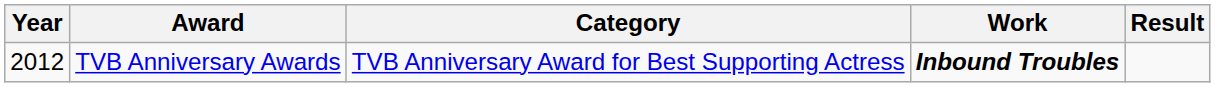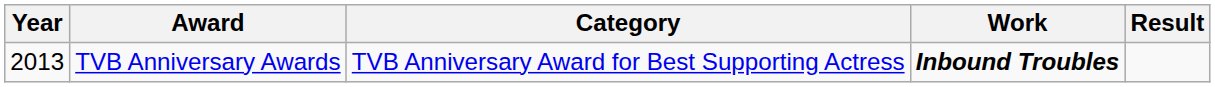 <table class="wikitable plainrowheaders sortable">
 <tr>
 <th scope="col">Year</th>
 <th scope="col">Award</th>
 <th scope="col">Category</th>
 <th scope="col">Work</th>
 <th scope="col">Result</th>
 </tr>
 <tr>
-<td>2012</td>
+<td>2013</td>
 <td><a href='#'>TVB Anniversary Awards</a></td>
 <td><a href='#'>TVB Anniversary Award for Best Supporting Actress</a></td>
 <td><strong><em>Inbound Troubles</em></strong></td>
 <td></td>
 </tr>
 </table>
